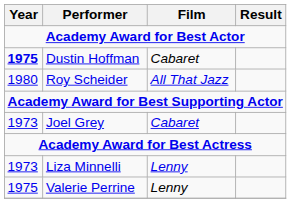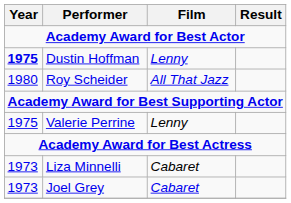 <table class="wikitable">
 <tr>
 <th>Year</th>
 <th>Performer</th>
 <th>Film</th>
 <th>Result</th>
 </tr>
 <tr>
 <td colspan="4" style="text-align:center;"><strong><a href='#'>Academy Award for Best Actor</a></strong></td>
 </tr>
 <tr>
 <td><strong><a href='#'>1975</a></strong></td>
 <td><a href='#'>Dustin Hoffman</a></td>
-<td><em>Cabaret</em></td>
+<td><a href='#'><em>Lenny</em></a></td>
 <td></td>
 </tr>
 <tr>
 <td><a href='#'>1980</a></td>
 <td><a href='#'>Roy Scheider</a></td>
 <td><a href='#'><em>All That Jazz</em></a></td>
 <td></td>
 </tr>
 <tr>
 <td colspan="4" style="text-align:center;"><strong><a href='#'>Academy Award for Best Supporting Actor</a></strong></td>
 </tr>
 <tr>
-<td><a href='#'>1973</a></td>
-<td><a href='#'>Joel Grey</a></td>
-<td><a href='#'><em>Cabaret</em></a></td>
+<td><a href='#'>1975</a></td>
+<td><a href='#'>Valerie Perrine</a></td>
+<td><em>Lenny</em></td>
 <td></td>
 </tr>
 <tr>
 <td colspan="4" style="text-align:center;"><strong><a href='#'>Academy Award for Best Actress</a></strong></td>
 </tr>
 <tr>
 <td><a href='#'>1973</a></td>
 <td><a href='#'>Liza Minnelli</a></td>
-<td><a href='#'><em>Lenny</em></a></td>
+<td><em>Cabaret</em></td>
 <td></td>
 </tr>
 <tr>
-<td><a href='#'>1975</a></td>
-<td><a href='#'>Valerie Perrine</a></td>
-<td><em>Lenny</em></td>
+<td><a href='#'>1973</a></td>
+<td><a href='#'>Joel Grey</a></td>
+<td><a href='#'><em>Cabaret</em></a></td>
 <td></td>
 </tr>
 <tr>
 </tr>
 </table>
